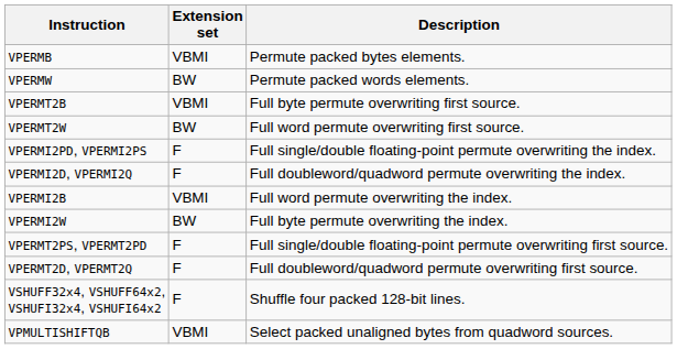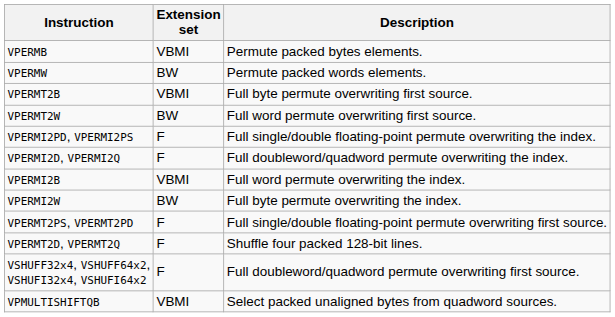 <table class="wikitable">
 <tr>
 <th scope="col">Instruction</th>
 <th scope="col">Extension<br>set</th>
 <th scope="col">Description</th>
 </tr>
 <tr>
 <td><code>VPERMB</code></td>
 <td>VBMI</td>
 <td>Permute packed bytes elements.</td>
 </tr>
 <tr>
 <td><code>VPERMW</code></td>
 <td>BW</td>
 <td>Permute packed words elements.</td>
 </tr>
 <tr>
 <td><code>VPERMT2B</code></td>
 <td>VBMI</td>
 <td>Full byte permute overwriting first source.</td>
 </tr>
 <tr>
 <td><code>VPERMT2W</code></td>
 <td>BW</td>
 <td>Full word permute overwriting first source.</td>
 </tr>
 <tr>
 <td><code>VPERMI2PD</code>, <code>VPERMI2PS</code></td>
 <td>F</td>
 <td>Full single/double floating-point permute overwriting the index.</td>
 </tr>
 <tr>
 <td><code>VPERMI2D</code>, <code>VPERMI2Q</code></td>
 <td>F</td>
 <td>Full doubleword/quadword permute overwriting the index.</td>
 </tr>
 <tr>
 <td><code>VPERMI2B</code></td>
 <td>VBMI</td>
 <td>Full word permute overwriting the index.</td>
 </tr>
 <tr>
 <td><code>VPERMI2W</code></td>
 <td>BW</td>
 <td>Full byte permute overwriting the index.</td>
 </tr>
 <tr>
 <td><code>VPERMT2PS</code>, <code>VPERMT2PD</code></td>
 <td>F</td>
 <td>Full single/double floating-point permute overwriting first source.</td>
 </tr>
 <tr>
 <td><code>VPERMT2D</code>, <code>VPERMT2Q</code></td>
 <td>F</td>
-<td>Full doubleword/quadword permute overwriting first source.</td>
+<td>Shuffle four packed 128-bit lines.</td>
 </tr>
 <tr>
 <td><code>VSHUFF32x4</code>, <code>VSHUFF64x2</code>,<br><code>VSHUFI32x4</code>, <code>VSHUFI64x2</code></td>
 <td>F</td>
-<td>Shuffle four packed 128-bit lines.</td>
+<td>Full doubleword/quadword permute overwriting first source.</td>
 </tr>
 <tr>
 <td><code>VPMULTISHIFTQB</code></td>
 <td>VBMI</td>
 <td>Select packed unaligned bytes from quadword sources.</td>
 </tr>
 </table>
